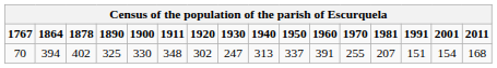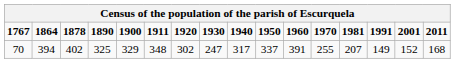 <table class="wikitable">
 <tr>
 <th colspan="16">Census of the population of the parish of Escurquela</th>
 </tr>
 <tr>
 <td align="center"><strong>1767</strong></td>
 <td align="center"><strong>1864</strong></td>
 <td align="center"><strong>1878</strong></td>
 <td align="center"><strong>1890</strong></td>
 <td align="center"><strong>1900</strong></td>
 <td align="center"><strong>1911</strong></td>
 <td align="center"><strong>1920</strong></td>
 <td align="center"><strong>1930</strong></td>
 <td align="center"><strong>1940</strong></td>
 <td align="center"><strong>1950</strong></td>
 <td align="center"><strong>1960</strong></td>
 <td align="center"><strong>1970</strong></td>
 <td align="center"><strong>1981</strong></td>
 <td align="center"><strong>1991</strong></td>
 <td align="center"><strong>2001</strong></td>
 <td align="center"><strong>2011</strong></td>
 </tr>
 <tr>
 <td align="center">70</td>
 <td align="center">394</td>
 <td align="center">402</td>
 <td align="center">325</td>
-<td align="center">330</td>
+<td align="center">329</td>
 <td align="center">348</td>
 <td align="center">302</td>
 <td align="center">247</td>
-<td align="center">313</td>
+<td align="center">317</td>
 <td align="center">337</td>
 <td align="center">391</td>
 <td align="center">255</td>
 <td align="center">207</td>
-<td align="center">151</td>
-<td align="center">154</td>
+<td align="center">149</td>
+<td align="center">152</td>
 <td align="center">168</td>
 </tr>
 </table>
